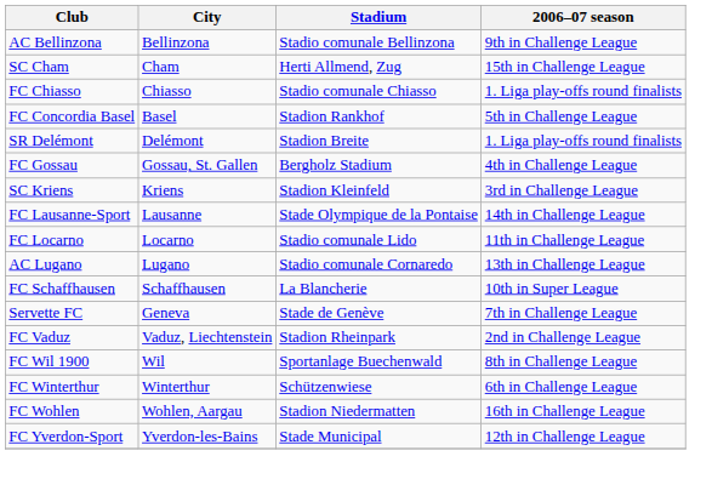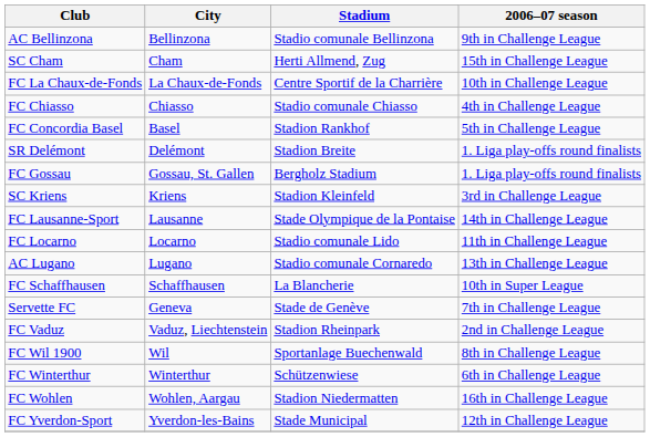 <table class="wikitable">
 <tr>
 <th>Club</th>
 <th>City</th>
 <th><a href='#'>Stadium</a></th>
 <th>2006–07 season</th>
 </tr>
 <tr>
 <td><a href='#'>AC Bellinzona</a></td>
 <td><a href='#'>Bellinzona</a></td>
 <td><a href='#'>Stadio comunale Bellinzona</a></td>
 <td><a href='#'>9th in Challenge League</a></td>
 </tr>
 <tr>
 <td><a href='#'>SC Cham</a></td>
 <td><a href='#'>Cham</a></td>
 <td><a href='#'>Herti Allmend</a>, <a href='#'>Zug</a></td>
 <td><a href='#'>15th in Challenge League</a></td>
 </tr>
 <tr>
+<td><a href='#'>FC La Chaux-de-Fonds</a></td>
+<td><a href='#'>La Chaux-de-Fonds</a></td>
+<td><a href='#'>Centre Sportif de la Charrière</a></td>
+<td><a href='#'>10th in Challenge League</a></td>
+</tr>
+<tr>
 <td><a href='#'>FC Chiasso</a></td>
 <td><a href='#'>Chiasso</a></td>
 <td><a href='#'>Stadio comunale Chiasso</a></td>
-<td><a href='#'>1. Liga play-offs round finalists</a></td>
+<td><a href='#'>4th in Challenge League</a></td>
 </tr>
 <tr>
 <td><a href='#'>FC Concordia Basel</a></td>
 <td><a href='#'>Basel</a></td>
 <td><a href='#'>Stadion Rankhof</a></td>
 <td><a href='#'>5th in Challenge League</a></td>
 </tr>
 <tr>
 <td><a href='#'>SR Delémont</a></td>
 <td><a href='#'>Delémont</a></td>
 <td><a href='#'>Stadion Breite</a></td>
 <td><a href='#'>1. Liga play-offs round finalists</a></td>
 </tr>
 <tr>
 <td><a href='#'>FC Gossau</a></td>
 <td><a href='#'>Gossau, St. Gallen</a></td>
 <td><a href='#'>Bergholz Stadium</a></td>
-<td><a href='#'>4th in Challenge League</a></td>
+<td><a href='#'>1. Liga play-offs round finalists</a></td>
 </tr>
 <tr>
 <td><a href='#'>SC Kriens</a></td>
 <td><a href='#'>Kriens</a></td>
 <td><a href='#'>Stadion Kleinfeld</a></td>
 <td><a href='#'>3rd in Challenge League</a></td>
 </tr>
 <tr>
 <td><a href='#'>FC Lausanne-Sport</a></td>
 <td><a href='#'>Lausanne</a></td>
 <td><a href='#'>Stade Olympique de la Pontaise</a></td>
 <td><a href='#'>14th in Challenge League</a></td>
 </tr>
 <tr>
 <td><a href='#'>FC Locarno</a></td>
 <td><a href='#'>Locarno</a></td>
 <td><a href='#'>Stadio comunale Lido</a></td>
 <td><a href='#'>11th in Challenge League</a></td>
 </tr>
 <tr>
 <td><a href='#'>AC Lugano</a></td>
 <td><a href='#'>Lugano</a></td>
 <td><a href='#'>Stadio comunale Cornaredo</a></td>
 <td><a href='#'>13th in Challenge League</a></td>
 </tr>
 <tr>
 <td><a href='#'>FC Schaffhausen</a></td>
 <td><a href='#'>Schaffhausen</a></td>
 <td><a href='#'>La Blancherie</a></td>
 <td><a href='#'>10th in Super League</a></td>
 </tr>
 <tr>
 <td><a href='#'>Servette FC</a></td>
 <td><a href='#'>Geneva</a></td>
 <td><a href='#'>Stade de Genève</a></td>
 <td><a href='#'>7th in Challenge League</a></td>
 </tr>
 <tr>
 <td><a href='#'>FC Vaduz</a></td>
 <td><a href='#'>Vaduz</a>, <a href='#'>Liechtenstein</a></td>
 <td><a href='#'>Stadion Rheinpark</a></td>
 <td><a href='#'>2nd in Challenge League</a></td>
 </tr>
 <tr>
 <td><a href='#'>FC Wil 1900</a></td>
 <td><a href='#'>Wil</a></td>
 <td><a href='#'>Sportanlage Buechenwald</a></td>
 <td><a href='#'>8th in Challenge League</a></td>
 </tr>
 <tr>
 <td><a href='#'>FC Winterthur</a></td>
 <td><a href='#'>Winterthur</a></td>
 <td><a href='#'>Schützenwiese</a></td>
 <td><a href='#'>6th in Challenge League</a></td>
 </tr>
 <tr>
 <td><a href='#'>FC Wohlen</a></td>
 <td><a href='#'>Wohlen, Aargau</a></td>
 <td><a href='#'>Stadion Niedermatten</a></td>
 <td><a href='#'>16th in Challenge League</a></td>
 </tr>
 <tr>
 <td><a href='#'>FC Yverdon-Sport</a></td>
 <td><a href='#'>Yverdon-les-Bains</a></td>
 <td><a href='#'>Stade Municipal</a></td>
 <td><a href='#'>12th in Challenge League</a></td>
 </tr>
 <tr>
 </tr>
 </table>
